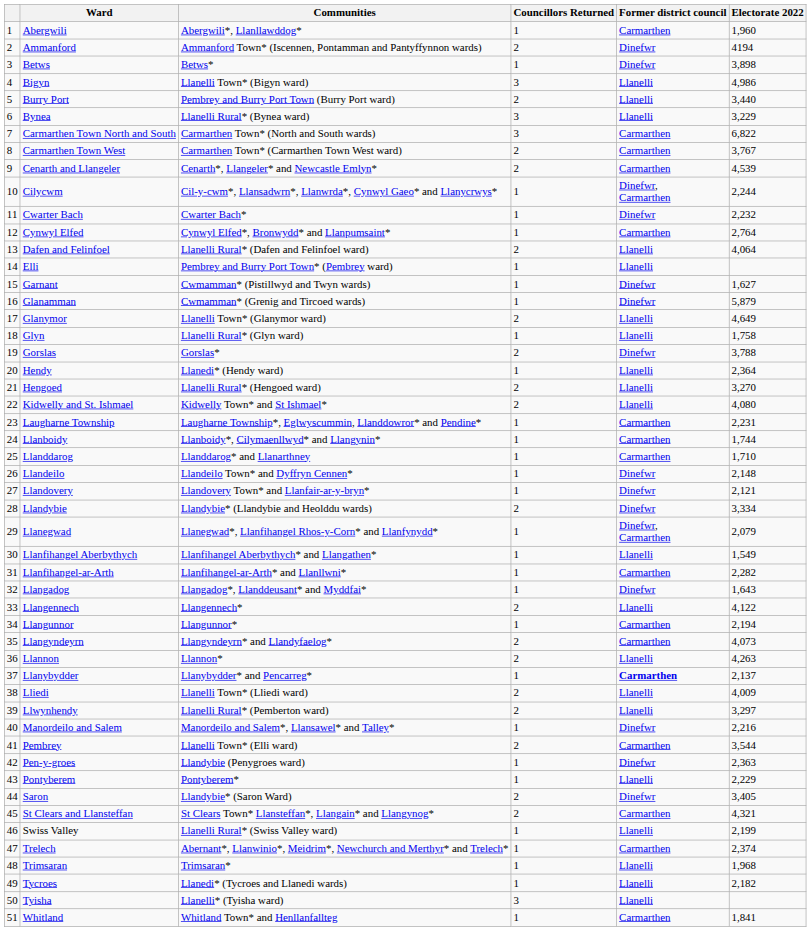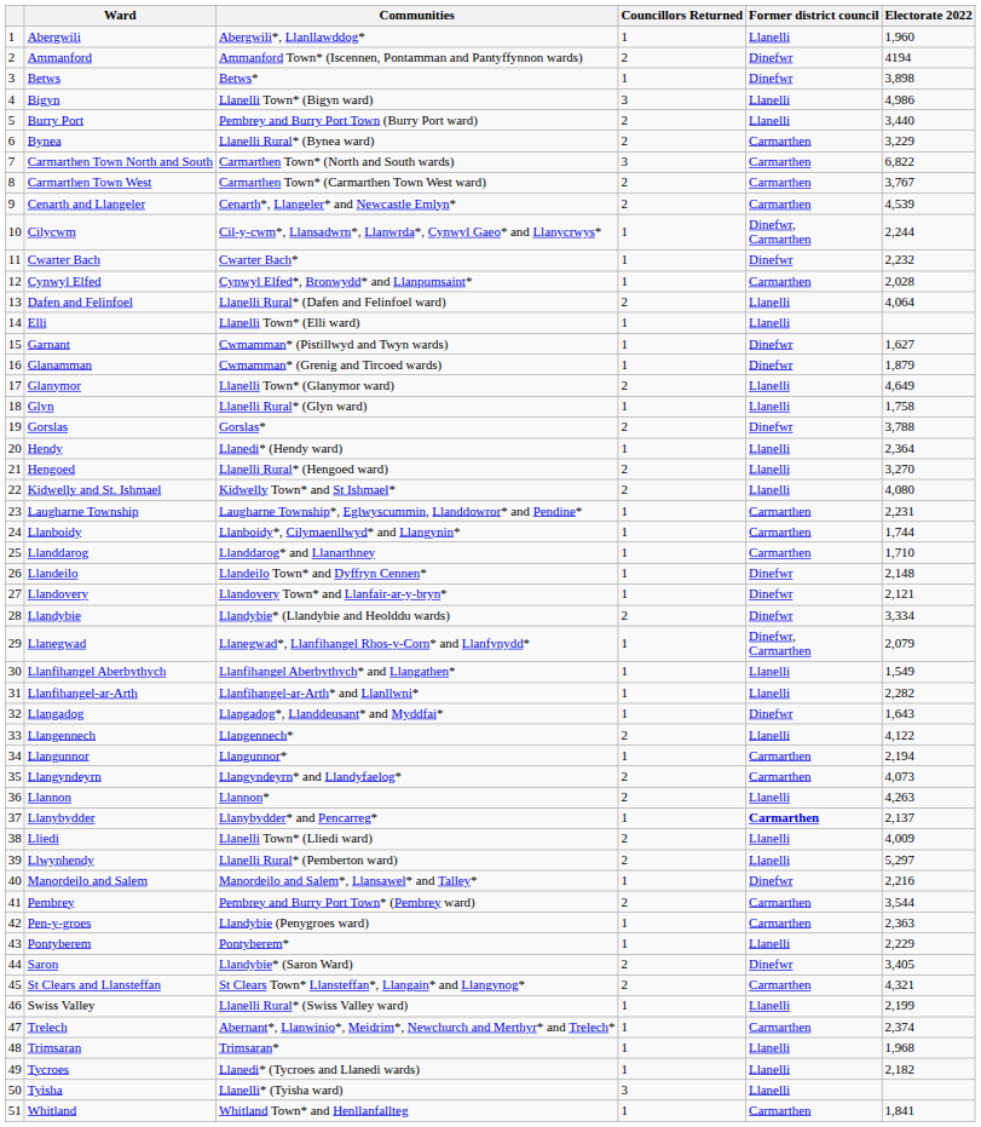 <table class="wikitable sortable">
 <tr>
 <th></th>
 <th>Ward</th>
 <th>Communities</th>
 <th>Councillors Returned</th>
 <th>Former district council</th>
 <th>Electorate 2022</th>
 </tr>
 <tr>
 <td>1</td>
 <td><a href='#'>Abergwili</a></td>
 <td><a href='#'>Abergwili</a>*, <a href='#'>Llanllawddog</a>*</td>
 <td>1</td>
-<td><a href='#'>Carmarthen</a></td>
+<td><a href='#'>Llanelli</a></td>
 <td>1,960</td>
 </tr>
 <tr>
 <td>2</td>
 <td><a href='#'>Ammanford</a></td>
 <td><a href='#'>Ammanford</a> Town* (Iscennen, Pontamman and Pantyffynnon wards)</td>
 <td>2</td>
 <td><a href='#'>Dinefwr</a></td>
 <td>4194</td>
 </tr>
 <tr>
 <td>3</td>
 <td><a href='#'>Betws</a></td>
 <td><a href='#'>Betws</a>*</td>
 <td>1</td>
 <td><a href='#'>Dinefwr</a></td>
 <td>3,898</td>
 </tr>
 <tr>
 <td>4</td>
 <td><a href='#'>Bigyn</a></td>
 <td><a href='#'>Llanelli</a> Town* (Bigyn ward)</td>
 <td>3</td>
 <td><a href='#'>Llanelli</a></td>
 <td>4,986</td>
 </tr>
 <tr>
 <td>5</td>
 <td><a href='#'>Burry Port</a></td>
 <td><a href='#'>Pembrey and Burry Port Town</a> (Burry Port ward)</td>
 <td>2</td>
 <td><a href='#'>Llanelli</a></td>
 <td>3,440</td>
 </tr>
 <tr>
 <td>6</td>
 <td><a href='#'>Bynea</a></td>
 <td><a href='#'>Llanelli Rural</a>* (Bynea ward)</td>
-<td>3</td>
-<td><a href='#'>Llanelli</a></td>
+<td>2</td>
+<td><a href='#'>Carmarthen</a></td>
 <td>3,229</td>
 </tr>
 <tr>
 <td>7</td>
 <td><a href='#'>Carmarthen Town North and South</a></td>
 <td><a href='#'>Carmarthen</a> Town* (North and South wards)</td>
 <td>3</td>
 <td><a href='#'>Carmarthen</a></td>
 <td>6,822</td>
 </tr>
 <tr>
 <td>8</td>
 <td><a href='#'>Carmarthen Town West</a></td>
 <td><a href='#'>Carmarthen</a> Town* (Carmarthen Town West ward)</td>
 <td>2</td>
 <td><a href='#'>Carmarthen</a></td>
 <td>3,767</td>
 </tr>
 <tr>
 <td>9</td>
 <td><a href='#'>Cenarth and Llangeler</a></td>
 <td><a href='#'>Cenarth</a>*, <a href='#'>Llangeler</a>* and <a href='#'>Newcastle Emlyn</a>*</td>
 <td>2</td>
 <td><a href='#'>Carmarthen</a></td>
 <td>4,539</td>
 </tr>
 <tr>
 <td>10</td>
 <td><a href='#'>Cilycwm</a></td>
 <td><a href='#'>Cil-y-cwm</a>*, <a href='#'>Llansadwrn</a>*, <a href='#'>Llanwrda</a>*, <a href='#'>Cynwyl Gaeo</a>* and <a href='#'>Llanycrwys</a>*</td>
 <td>1</td>
 <td><a href='#'>Dinefwr</a>,<br><a href='#'>Carmarthen</a></td>
 <td>2,244</td>
 </tr>
 <tr>
 <td>11</td>
 <td><a href='#'>Cwarter Bach</a></td>
 <td><a href='#'>Cwarter Bach</a>*</td>
 <td>1</td>
 <td><a href='#'>Dinefwr</a></td>
 <td>2,232</td>
 </tr>
 <tr>
 <td>12</td>
 <td><a href='#'>Cynwyl Elfed</a></td>
 <td><a href='#'>Cynwyl Elfed</a>*, <a href='#'>Bronwydd</a>* and <a href='#'>Llanpumsaint</a>*</td>
 <td>1</td>
 <td><a href='#'>Carmarthen</a></td>
-<td>2,764</td>
+<td>2,028</td>
 </tr>
 <tr>
 <td>13</td>
 <td><a href='#'>Dafen and Felinfoel</a></td>
 <td><a href='#'>Llanelli Rural</a>* (Dafen and Felinfoel ward)</td>
 <td>2</td>
 <td><a href='#'>Llanelli</a></td>
 <td>4,064</td>
 </tr>
 <tr>
 <td>14</td>
 <td><a href='#'>Elli</a></td>
-<td><a href='#'>Pembrey and Burry Port Town</a>* (<a href='#'>Pembrey</a> ward)</td>
+<td><a href='#'>Llanelli</a> Town* (Elli ward)</td>
 <td>1</td>
 <td><a href='#'>Llanelli</a></td>
 <td></td>
 </tr>
 <tr>
 <td>15</td>
 <td><a href='#'>Garnant</a></td>
 <td><a href='#'>Cwmamman</a>* (Pistillwyd and Twyn wards)</td>
 <td>1</td>
 <td><a href='#'>Dinefwr</a></td>
 <td>1,627</td>
 </tr>
 <tr>
 <td>16</td>
 <td><a href='#'>Glanamman</a></td>
 <td><a href='#'>Cwmamman</a>* (Grenig and Tircoed wards)</td>
 <td>1</td>
 <td><a href='#'>Dinefwr</a></td>
-<td>5,879</td>
+<td>1,879</td>
 </tr>
 <tr>
 <td>17</td>
 <td><a href='#'>Glanymor</a></td>
 <td><a href='#'>Llanelli</a> Town* (Glanymor ward)</td>
 <td>2</td>
 <td><a href='#'>Llanelli</a></td>
 <td>4,649</td>
 </tr>
 <tr>
 <td>18</td>
 <td><a href='#'>Glyn</a></td>
 <td><a href='#'>Llanelli Rural</a>* (Glyn ward)</td>
 <td>1</td>
 <td><a href='#'>Llanelli</a></td>
 <td>1,758</td>
 </tr>
 <tr>
 <td>19</td>
 <td><a href='#'>Gorslas</a></td>
 <td><a href='#'>Gorslas</a>*</td>
 <td>2</td>
 <td><a href='#'>Dinefwr</a></td>
 <td>3,788</td>
 </tr>
 <tr>
 <td>20</td>
 <td><a href='#'>Hendy</a></td>
 <td><a href='#'>Llanedi</a>* (Hendy ward)</td>
 <td>1</td>
 <td><a href='#'>Llanelli</a></td>
 <td>2,364</td>
 </tr>
 <tr>
 <td>21</td>
 <td><a href='#'>Hengoed</a></td>
 <td><a href='#'>Llanelli Rural</a>* (Hengoed ward)</td>
 <td>2</td>
 <td><a href='#'>Llanelli</a></td>
 <td>3,270</td>
 </tr>
 <tr>
 <td>22</td>
 <td><a href='#'>Kidwelly and St. Ishmael</a></td>
 <td><a href='#'>Kidwelly</a> Town* and <a href='#'>St Ishmael</a>*</td>
 <td>2</td>
 <td><a href='#'>Llanelli</a></td>
 <td>4,080</td>
 </tr>
 <tr>
 <td>23</td>
 <td><a href='#'>Laugharne Township</a></td>
 <td><a href='#'>Laugharne Township</a>*, <a href='#'>Eglwyscummin</a>, <a href='#'>Llanddowror</a>* and <a href='#'>Pendine</a>*</td>
 <td>1</td>
 <td><a href='#'>Carmarthen</a></td>
 <td>2,231</td>
 </tr>
 <tr>
 <td>24</td>
 <td><a href='#'>Llanboidy</a></td>
 <td><a href='#'>Llanboidy</a>*, <a href='#'>Cilymaenllwyd</a>* and <a href='#'>Llangynin</a>*</td>
 <td>1</td>
 <td><a href='#'>Carmarthen</a></td>
 <td>1,744</td>
 </tr>
 <tr>
 <td>25</td>
 <td><a href='#'>Llanddarog</a></td>
 <td><a href='#'>Llanddarog</a>* and <a href='#'>Llanarthney</a></td>
 <td>1</td>
 <td><a href='#'>Carmarthen</a></td>
 <td>1,710</td>
 </tr>
 <tr>
 <td>26</td>
 <td><a href='#'>Llandeilo</a></td>
 <td><a href='#'>Llandeilo</a> Town* and <a href='#'>Dyffryn Cennen</a>*</td>
 <td>1</td>
 <td><a href='#'>Dinefwr</a></td>
 <td>2,148</td>
 </tr>
 <tr>
 <td>27</td>
 <td><a href='#'>Llandovery</a></td>
 <td><a href='#'>Llandovery</a> Town* and <a href='#'>Llanfair-ar-y-bryn</a>*</td>
 <td>1</td>
 <td><a href='#'>Dinefwr</a></td>
 <td>2,121</td>
 </tr>
 <tr>
 <td>28</td>
 <td><a href='#'>Llandybie</a></td>
 <td><a href='#'>Llandybie</a>* (Llandybie and Heolddu wards)</td>
 <td>2</td>
 <td><a href='#'>Dinefwr</a></td>
 <td>3,334</td>
 </tr>
 <tr>
 <td>29</td>
 <td><a href='#'>Llanegwad</a></td>
 <td><a href='#'>Llanegwad</a>*, <a href='#'>Llanfihangel Rhos-y-Corn</a>* and <a href='#'>Llanfynydd</a>*</td>
 <td>1</td>
 <td><a href='#'>Dinefwr</a>,<br><a href='#'>Carmarthen</a></td>
 <td>2,079</td>
 </tr>
 <tr>
 <td>30</td>
 <td><a href='#'>Llanfihangel Aberbythych</a></td>
 <td><a href='#'>Llanfihangel Aberbythych</a>* and <a href='#'>Llangathen</a>*</td>
 <td>1</td>
 <td><a href='#'>Llanelli</a></td>
 <td>1,549</td>
 </tr>
 <tr>
 <td>31</td>
 <td><a href='#'>Llanfihangel-ar-Arth</a></td>
 <td><a href='#'>Llanfihangel-ar-Arth</a>* and <a href='#'>Llanllwni</a>*</td>
 <td>1</td>
-<td><a href='#'>Carmarthen</a></td>
+<td><a href='#'>Llanelli</a></td>
 <td>2,282</td>
 </tr>
 <tr>
 <td>32</td>
 <td><a href='#'>Llangadog</a></td>
 <td><a href='#'>Llangadog</a>*, <a href='#'>Llanddeusant</a>* and <a href='#'>Myddfai</a>*</td>
 <td>1</td>
 <td><a href='#'>Dinefwr</a></td>
 <td>1,643</td>
 </tr>
 <tr>
 <td>33</td>
 <td><a href='#'>Llangennech</a></td>
 <td><a href='#'>Llangennech</a>*</td>
 <td>2</td>
 <td><a href='#'>Llanelli</a></td>
 <td>4,122</td>
 </tr>
 <tr>
 <td>34</td>
 <td><a href='#'>Llangunnor</a></td>
 <td><a href='#'>Llangunnor</a>*</td>
 <td>1</td>
 <td><a href='#'>Carmarthen</a></td>
 <td>2,194</td>
 </tr>
 <tr>
 <td>35</td>
 <td><a href='#'>Llangyndeyrn</a></td>
 <td><a href='#'>Llangyndeyrn</a>* and <a href='#'>Llandyfaelog</a>*</td>
 <td>2</td>
 <td><a href='#'>Carmarthen</a></td>
 <td>4,073</td>
 </tr>
 <tr>
 <td>36</td>
 <td><a href='#'>Llannon</a></td>
 <td><a href='#'>Llannon</a>*</td>
 <td>2</td>
 <td><a href='#'>Llanelli</a></td>
 <td>4,263</td>
 </tr>
 <tr>
 <td>37</td>
 <td><a href='#'>Llanybydder</a></td>
 <td><a href='#'>Llanybydder</a>* and <a href='#'>Pencarreg</a>*</td>
 <td>1</td>
 <td><strong><a href='#'>Carmarthen</a></strong></td>
 <td>2,137</td>
 </tr>
 <tr>
 <td>38</td>
 <td><a href='#'>Lliedi</a></td>
 <td><a href='#'>Llanelli</a> Town* (Lliedi ward)</td>
 <td>2</td>
 <td><a href='#'>Llanelli</a></td>
 <td>4,009</td>
 </tr>
 <tr>
 <td>39</td>
 <td><a href='#'>Llwynhendy</a></td>
 <td><a href='#'>Llanelli Rural</a>* (Pemberton ward)</td>
 <td>2</td>
 <td><a href='#'>Llanelli</a></td>
-<td>3,297</td>
+<td>5,297</td>
 </tr>
 <tr>
 <td>40</td>
 <td><a href='#'>Manordeilo and Salem</a></td>
 <td><a href='#'>Manordeilo and Salem</a>*, <a href='#'>Llansawel</a>* and <a href='#'>Talley</a>*</td>
 <td>1</td>
 <td><a href='#'>Dinefwr</a></td>
 <td>2,216</td>
 </tr>
 <tr>
 <td>41</td>
 <td><a href='#'>Pembrey</a></td>
-<td><a href='#'>Llanelli</a> Town* (Elli ward)</td>
+<td><a href='#'>Pembrey and Burry Port Town</a>* (<a href='#'>Pembrey</a> ward)</td>
 <td>2</td>
 <td><a href='#'>Carmarthen</a></td>
 <td>3,544</td>
 </tr>
 <tr>
 <td>42</td>
 <td><a href='#'>Pen-y-groes</a></td>
 <td><a href='#'>Llandybie</a> (Penygroes ward)</td>
 <td>1</td>
-<td><a href='#'>Dinefwr</a></td>
+<td><a href='#'>Carmarthen</a></td>
 <td>2,363</td>
 </tr>
 <tr>
 <td>43</td>
 <td><a href='#'>Pontyberem</a></td>
 <td><a href='#'>Pontyberem</a>*</td>
 <td>1</td>
 <td><a href='#'>Llanelli</a></td>
 <td>2,229</td>
 </tr>
 <tr>
 <td>44</td>
 <td><a href='#'>Saron</a></td>
 <td><a href='#'>Llandybie</a>* (Saron Ward)</td>
 <td>2</td>
 <td><a href='#'>Dinefwr</a></td>
 <td>3,405</td>
 </tr>
 <tr>
 <td>45</td>
 <td><a href='#'>St Clears and Llansteffan</a></td>
 <td><a href='#'>St Clears</a> Town* <a href='#'>Llansteffan</a>*, <a href='#'>Llangain</a>* and <a href='#'>Llangynog</a>*</td>
 <td>2</td>
 <td><a href='#'>Carmarthen</a></td>
 <td>4,321</td>
 </tr>
 <tr>
 <td>46</td>
 <td>Swiss Valley</td>
 <td><a href='#'>Llanelli Rural</a>* (Swiss Valley ward)</td>
 <td>1</td>
 <td><a href='#'>Llanelli</a></td>
 <td>2,199</td>
 </tr>
 <tr>
 <td>47</td>
 <td><a href='#'>Trelech</a></td>
 <td><a href='#'>Abernant</a>*, <a href='#'>Llanwinio</a>*, <a href='#'>Meidrim</a>*, <a href='#'>Newchurch and Merthyr</a>* and <a href='#'>Trelech</a>*</td>
 <td>1</td>
 <td><a href='#'>Carmarthen</a></td>
 <td>2,374</td>
 </tr>
 <tr>
 <td>48</td>
 <td><a href='#'>Trimsaran</a></td>
 <td><a href='#'>Trimsaran</a>*</td>
 <td>1</td>
 <td><a href='#'>Llanelli</a></td>
 <td>1,968</td>
 </tr>
 <tr>
 <td>49</td>
 <td><a href='#'>Tycroes</a></td>
 <td><a href='#'>Llanedi</a>* (Tycroes and Llanedi wards)</td>
 <td>1</td>
 <td><a href='#'>Llanelli</a></td>
 <td>2,182</td>
 </tr>
 <tr>
 <td>50</td>
 <td><a href='#'>Tyisha</a></td>
 <td><a href='#'>Llanelli</a>* (Tyisha ward)</td>
 <td>3</td>
 <td><a href='#'>Llanelli</a></td>
 <td></td>
 </tr>
 <tr>
 <td>51</td>
 <td><a href='#'>Whitland</a></td>
 <td><a href='#'>Whitland</a> Town* and <a href='#'>Henllanfallteg</a></td>
 <td>1</td>
 <td><a href='#'>Carmarthen</a></td>
 <td>1,841</td>
 </tr>
 </table>
